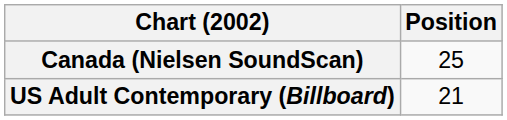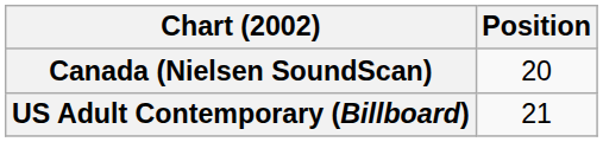 <table class="wikitable plainrowheaders" style="text-align:center">
 <tr>
 <th>Chart (2002)</th>
 <th>Position</th>
 </tr>
 <tr>
 <th scope="row">Canada (Nielsen SoundScan)</th>
-<td>25</td>
+<td>20</td>
 </tr>
 <tr>
 <th scope="row">US Adult Contemporary (<em>Billboard</em>)</th>
 <td>21</td>
 </tr>
 </table>
